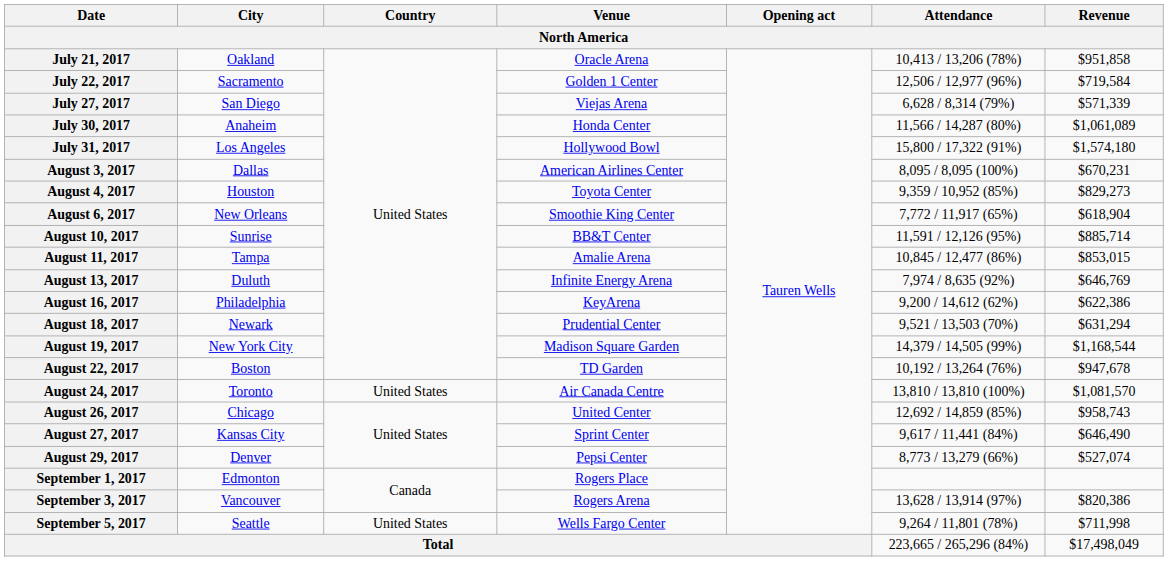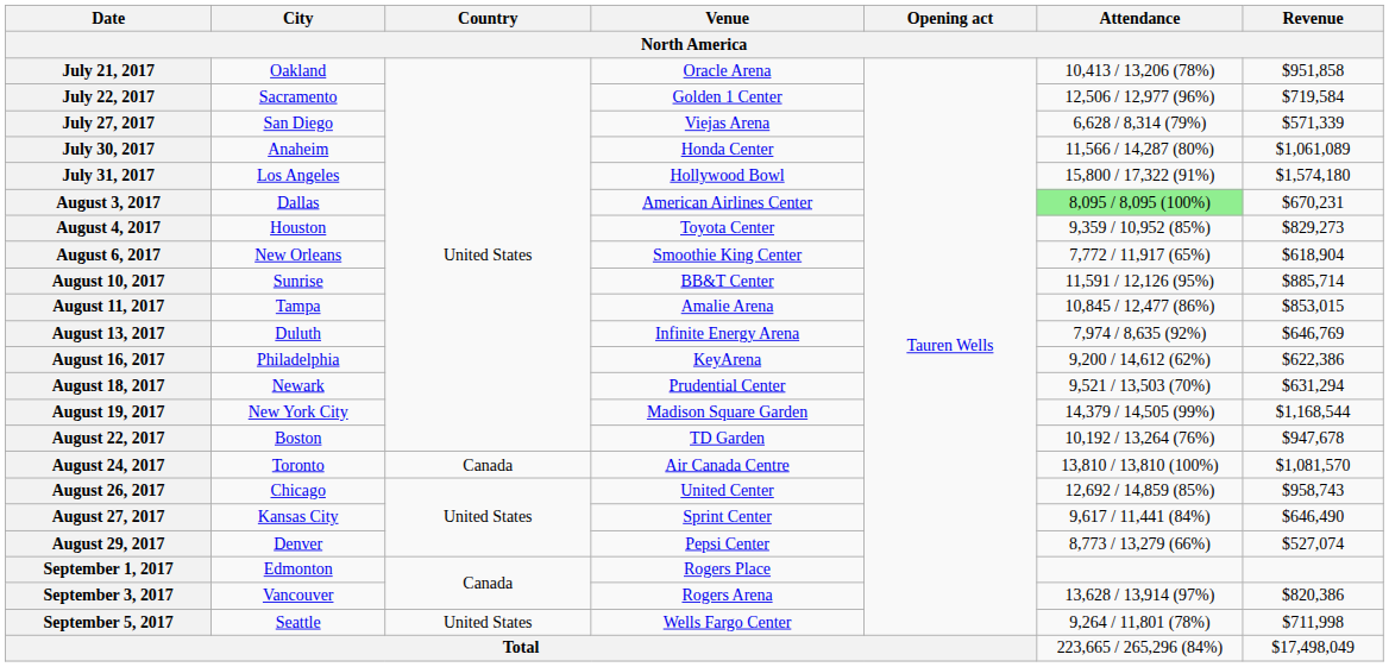 <table class="wikitable plainrowheaders" style="text-align:center;">
 <tr>
 <th scope="col" style="width:12em;">Date</th>
 <th scope="col" style="width:10em;">City</th>
 <th scope="col" style="width:12em;">Country</th>
 <th scope="col" style="width:16em;">Venue</th>
 <th scope="col" style="width:10em;">Opening act</th>
 <th scope="col" style="width:12em;">Attendance</th>
 <th scope="col" style="width:8em;">Revenue</th>
 </tr>
 <tr>
 <th colspan="7">North America</th>
 </tr>
 <tr>
 <th scope="row" style="text-align:center;">July 21, 2017</th>
 <td><a href='#'>Oakland</a></td>
 <td rowspan="15">United States</td>
 <td><a href='#'>Oracle Arena</a></td>
 <td rowspan="22"><a href='#'>Tauren Wells</a></td>
 <td>10,413 / 13,206 (78%)</td>
 <td>$951,858</td>
 </tr>
 <tr>
 <th scope="row" style="text-align:center;">July 22, 2017</th>
 <td><a href='#'>Sacramento</a></td>
 <td><a href='#'>Golden 1 Center</a></td>
 <td>12,506 / 12,977 (96%)</td>
 <td>$719,584</td>
 </tr>
 <tr>
 <th scope="row" style="text-align:center;">July 27, 2017</th>
 <td><a href='#'>San Diego</a></td>
 <td><a href='#'>Viejas Arena</a></td>
 <td>6,628 / 8,314 (79%)</td>
 <td>$571,339</td>
 </tr>
 <tr>
 <th scope="row" style="text-align:center;">July 30, 2017</th>
 <td><a href='#'>Anaheim</a></td>
 <td><a href='#'>Honda Center</a></td>
 <td>11,566 / 14,287 (80%)</td>
 <td>$1,061,089</td>
 </tr>
 <tr>
 <th scope="row" style="text-align:center;">July 31, 2017</th>
 <td><a href='#'>Los Angeles</a></td>
 <td><a href='#'>Hollywood Bowl</a></td>
 <td>15,800 / 17,322 (91%)</td>
 <td>$1,574,180</td>
 </tr>
 <tr>
 <th scope="row" style="text-align:center;">August 3, 2017</th>
 <td><a href='#'>Dallas</a></td>
 <td><a href='#'>American Airlines Center</a></td>
-<td>8,095 / 8,095 (100%)</td>
+<td style="background: lightgreen;">8,095 / 8,095 (100%)</td>
 <td>$670,231</td>
 </tr>
 <tr>
 <th scope="row" style="text-align:center;">August 4, 2017</th>
 <td><a href='#'>Houston</a></td>
 <td><a href='#'>Toyota Center</a></td>
 <td>9,359 / 10,952 (85%)</td>
 <td>$829,273</td>
 </tr>
 <tr>
 <th scope="row" style="text-align:center;">August 6, 2017</th>
 <td><a href='#'>New Orleans</a></td>
 <td><a href='#'>Smoothie King Center</a></td>
 <td>7,772 / 11,917 (65%)</td>
 <td>$618,904</td>
 </tr>
 <tr>
 <th scope="row" style="text-align:center;">August 10, 2017</th>
 <td><a href='#'>Sunrise</a></td>
 <td><a href='#'>BB&T Center</a></td>
 <td>11,591 / 12,126 (95%)</td>
 <td>$885,714</td>
 </tr>
 <tr>
 <th scope="row" style="text-align:center;">August 11, 2017</th>
 <td><a href='#'>Tampa</a></td>
 <td><a href='#'>Amalie Arena</a></td>
 <td>10,845 / 12,477 (86%)</td>
 <td>$853,015</td>
 </tr>
 <tr>
 <th scope="row" style="text-align:center;">August 13, 2017</th>
 <td><a href='#'>Duluth</a></td>
 <td><a href='#'>Infinite Energy Arena</a></td>
 <td>7,974 / 8,635 (92%)</td>
 <td>$646,769</td>
 </tr>
 <tr>
 <th scope="row" style="text-align:center;">August 16, 2017</th>
 <td><a href='#'>Philadelphia</a></td>
 <td><a href='#'>KeyArena</a></td>
 <td>9,200 / 14,612 (62%)</td>
 <td>$622,386</td>
 </tr>
 <tr>
 <th scope="row" style="text-align:center;">August 18, 2017</th>
 <td><a href='#'>Newark</a></td>
 <td><a href='#'>Prudential Center</a></td>
 <td>9,521 / 13,503 (70%)</td>
 <td>$631,294</td>
 </tr>
 <tr>
 <th scope="row" style="text-align:center;">August 19, 2017</th>
 <td><a href='#'>New York City</a></td>
 <td><a href='#'>Madison Square Garden</a></td>
 <td>14,379 / 14,505 (99%)</td>
 <td>$1,168,544</td>
 </tr>
 <tr>
 <th scope="row" style="text-align:center;">August 22, 2017</th>
 <td><a href='#'>Boston</a></td>
 <td><a href='#'>TD Garden</a></td>
 <td>10,192 / 13,264 (76%)</td>
 <td>$947,678</td>
 </tr>
 <tr>
 <th scope="row" style="text-align:center;">August 24, 2017</th>
 <td><a href='#'>Toronto</a></td>
-<td>United States</td>
+<td>Canada</td>
 <td><a href='#'>Air Canada Centre</a></td>
 <td>13,810 / 13,810 (100%)</td>
 <td>$1,081,570</td>
 </tr>
 <tr>
 <th scope="row" style="text-align:center;">August 26, 2017</th>
 <td><a href='#'>Chicago</a></td>
 <td rowspan="3">United States</td>
 <td><a href='#'>United Center</a></td>
 <td>12,692 / 14,859 (85%)</td>
 <td>$958,743</td>
 </tr>
 <tr>
 <th scope="row" style="text-align:center;">August 27, 2017</th>
 <td><a href='#'>Kansas City</a></td>
 <td><a href='#'>Sprint Center</a></td>
 <td>9,617 / 11,441 (84%)</td>
 <td>$646,490</td>
 </tr>
 <tr>
 <th scope="row" style="text-align:center;">August 29, 2017</th>
 <td><a href='#'>Denver</a></td>
 <td><a href='#'>Pepsi Center</a></td>
 <td>8,773 / 13,279 (66%)</td>
 <td>$527,074</td>
 </tr>
 <tr>
 <th scope="row" style="text-align:center;">September 1, 2017</th>
 <td><a href='#'>Edmonton</a></td>
 <td rowspan="2">Canada</td>
 <td><a href='#'>Rogers Place</a></td>
 <td></td>
 <td></td>
 </tr>
 <tr>
 <th scope="row" style="text-align:center;">September 3, 2017</th>
 <td><a href='#'>Vancouver</a></td>
 <td><a href='#'>Rogers Arena</a></td>
 <td>13,628 / 13,914 (97%)</td>
 <td>$820,386</td>
 </tr>
 <tr>
 <th scope="row" style="text-align:center;">September 5, 2017</th>
 <td><a href='#'>Seattle</a></td>
 <td>United States</td>
 <td><a href='#'>Wells Fargo Center</a></td>
 <td>9,264 / 11,801 (78%)</td>
 <td>$711,998</td>
 </tr>
 <tr>
 <th colspan="5">Total</th>
 <td>223,665 / 265,296 (84%)</td>
 <td>$17,498,049</td>
 </tr>
 </table>
